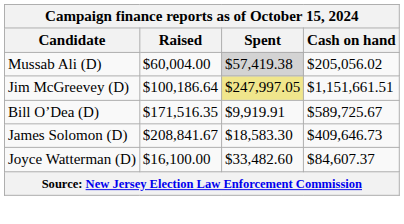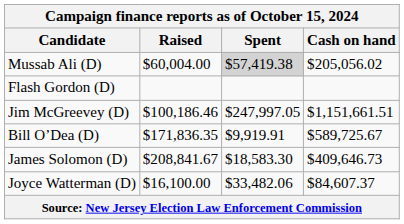 <table class="wikitable sortable">
 <tr>
 <th colspan="4">Campaign finance reports as of October 15, 2024</th>
 </tr>
 <tr>
 <th>Candidate</th>
 <th>Raised</th>
 <th>Spent</th>
 <th>Cash on hand</th>
 </tr>
 <tr>
 <td>Mussab Ali (D)</td>
 <td>$60,004.00</td>
 <td style="background: lightgrey;">$57,419.38</td>
 <td>$205,056.02</td>
 </tr>
 <tr>
+<td>Flash Gordon (D)</td>
+<td></td>
+<td></td>
+<td></td>
+</tr>
+<tr>
 <td>Jim McGreevey (D)</td>
-<td>$100,186.64</td>
-<td style="background: khaki;">$247,997.05</td>
+<td>$100,186.46</td>
+<td>$247,997.05</td>
 <td>$1,151,661.51</td>
 </tr>
 <tr>
 <td>Bill O’Dea (D)</td>
-<td>$171,516.35</td>
+<td>$171,836.35</td>
 <td>$9,919.91</td>
 <td>$589,725.67</td>
 </tr>
 <tr>
 <td>James Solomon (D)</td>
 <td>$208,841.67</td>
 <td>$18,583.30</td>
 <td>$409,646.73</td>
 </tr>
 <tr>
 <td>Joyce Watterman (D)</td>
 <td>$16,100.00</td>
-<td>$33,482.60</td>
+<td>$33,482.06</td>
 <td>$84,607.37</td>
 </tr>
 <tr>
 <th colspan="4"><small>Source: <a href='#'>New Jersey Election Law Enforcement Commission</a></small></th>
 </tr>
 </table>
